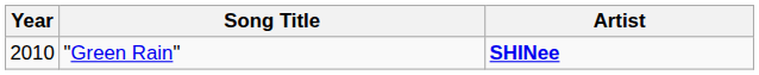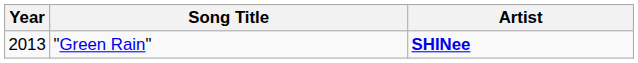 <table class="wikitable" style="width:600px">
 <tr>
 <th width=10>Year</th>
 <th>Song Title</th>
 <th>Artist</th>
 </tr>
 <tr>
-<td>2010</td>
+<td>2013</td>
 <td>"<a href='#'>Green Rain</a>"</td>
 <td><strong><a href='#'>SHINee</a></strong></td>
 </tr>
 </table>
